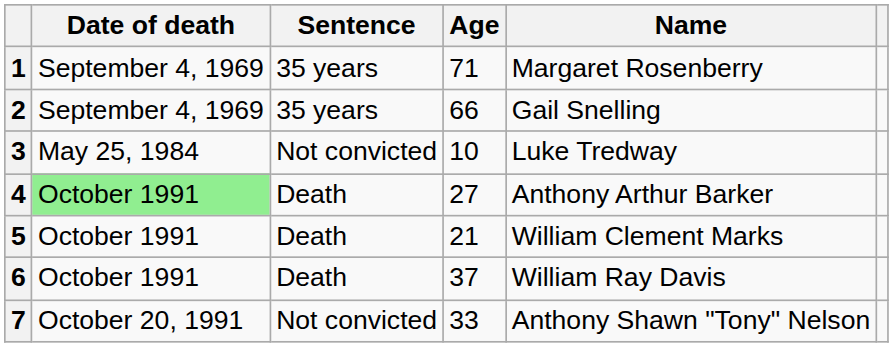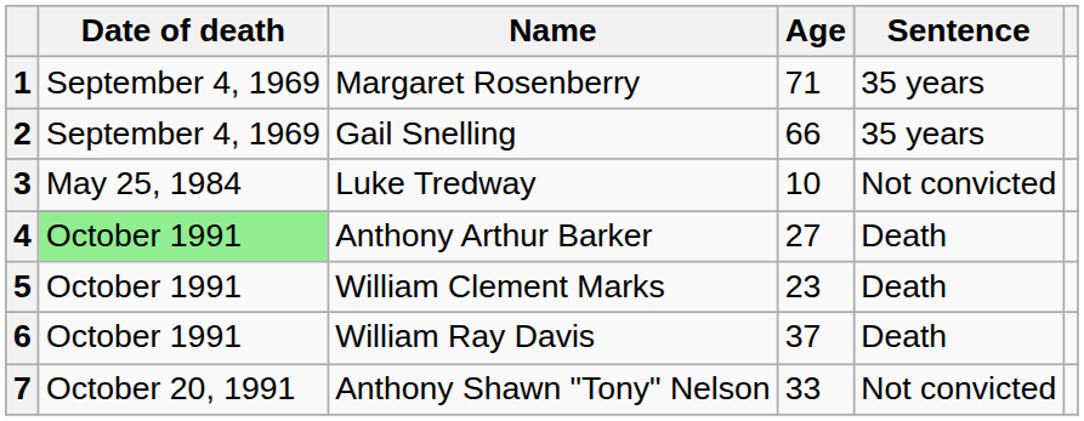 <table class="wikitable">
 <tr>
 <th scope="col"></th>
 <th scope="col">Date of death</th>
+<th scope="col">Name</th>
+<th scope="col">Age</th>
 <th scope="col">Sentence</th>
-<th scope="col">Age</th>
-<th scope="col">Name</th>
 <th scope="col"></th>
 </tr>
 <tr>
 <th scope="row">1</th>
 <td>September 4, 1969</td>
+<td>Margaret Rosenberry</td>
+<td>71</td>
 <td>35 years</td>
-<td>71</td>
-<td>Margaret Rosenberry</td>
 <td></td>
 </tr>
 <tr>
 <th scope="row">2</th>
 <td>September 4, 1969</td>
+<td>Gail Snelling</td>
+<td>66</td>
 <td>35 years</td>
-<td>66</td>
-<td>Gail Snelling</td>
 <td></td>
 </tr>
 <tr>
 <th scope="row">3</th>
 <td>May 25, 1984</td>
+<td>Luke Tredway</td>
+<td>10</td>
 <td>Not convicted</td>
-<td>10</td>
-<td>Luke Tredway</td>
 <td></td>
 </tr>
 <tr>
 <th scope="row">4</th>
 <td style="background: lightgreen;">October 1991</td>
+<td>Anthony Arthur Barker</td>
+<td>27</td>
 <td>Death</td>
-<td>27</td>
-<td>Anthony Arthur Barker</td>
 <td></td>
 </tr>
 <tr>
 <th scope="row">5</th>
 <td>October 1991</td>
+<td>William Clement Marks</td>
+<td>23</td>
 <td>Death</td>
-<td>21</td>
-<td>William Clement Marks</td>
 <td></td>
 </tr>
 <tr>
 <th scope="row">6</th>
 <td>October 1991</td>
+<td>William Ray Davis</td>
+<td>37</td>
 <td>Death</td>
-<td>37</td>
-<td>William Ray Davis</td>
 <td></td>
 </tr>
 <tr>
 <th scope="row">7</th>
 <td>October 20, 1991</td>
+<td>Anthony Shawn "Tony" Nelson</td>
+<td>33</td>
 <td>Not convicted</td>
-<td>33</td>
-<td>Anthony Shawn "Tony" Nelson</td>
 <td></td>
 </tr>
 </table>
